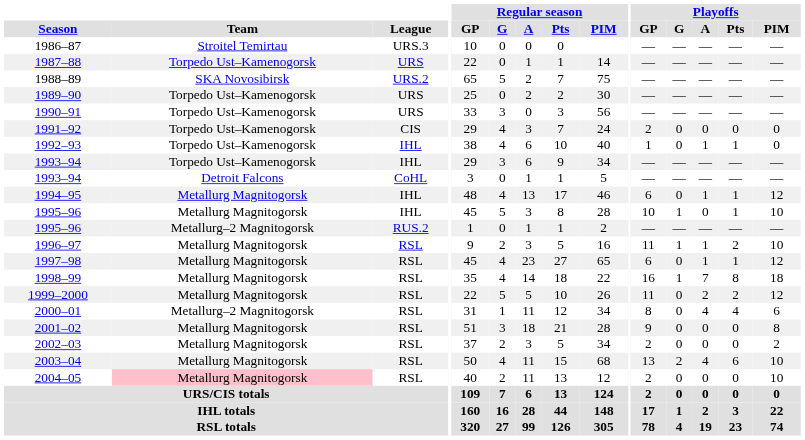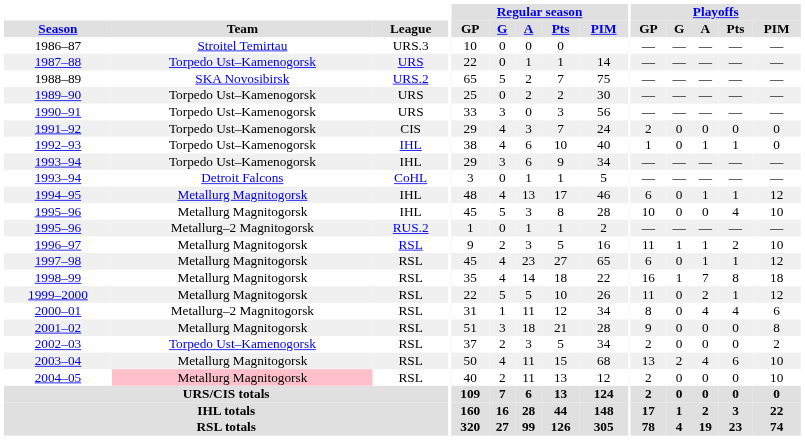 <table border="0" cellpadding="1" cellspacing="0" style="text-align:center; width:60em">
 <tr bgcolor="#e0e0e0">
 <th colspan="3" bgcolor="#ffffff"></th>
 <th rowspan="99" bgcolor="#ffffff"></th>
 <th colspan="5"><a href='#'>Regular season</a></th>
 <th rowspan="99" bgcolor="#ffffff"></th>
 <th colspan="5"><a href='#'>Playoffs</a></th>
 </tr>
 <tr bgcolor="#e0e0e0">
 <th><a href='#'>Season</a></th>
 <th>Team</th>
 <th>League</th>
 <th>GP</th>
 <th><a href='#'>G</a></th>
 <th><a href='#'>A</a></th>
 <th><a href='#'>Pts</a></th>
 <th><a href='#'>PIM</a></th>
 <th>GP</th>
 <th>G</th>
 <th>A</th>
 <th>Pts</th>
 <th>PIM</th>
 </tr>
 <tr>
 <td>1986–87</td>
 <td><a href='#'>Stroitel Temirtau</a></td>
 <td>URS.3</td>
 <td>10</td>
 <td>0</td>
 <td>0</td>
 <td>0</td>
 <td></td>
 <td>—</td>
 <td>—</td>
 <td>—</td>
 <td>—</td>
 <td>—</td>
 </tr>
 <tr bgcolor="#f0f0f0">
 <td><a href='#'>1987–88</a></td>
 <td><a href='#'>Torpedo Ust–Kamenogorsk</a></td>
 <td><a href='#'>URS</a></td>
 <td>22</td>
 <td>0</td>
 <td>1</td>
 <td>1</td>
 <td>14</td>
 <td>—</td>
 <td>—</td>
 <td>—</td>
 <td>—</td>
 <td>—</td>
 </tr>
 <tr>
 <td>1988–89</td>
 <td><a href='#'>SKA Novosibirsk</a></td>
 <td><a href='#'>URS.2</a></td>
 <td>65</td>
 <td>5</td>
 <td>2</td>
 <td>7</td>
 <td>75</td>
 <td>—</td>
 <td>—</td>
 <td>—</td>
 <td>—</td>
 <td>—</td>
 </tr>
 <tr bgcolor="#f0f0f0">
 <td><a href='#'>1989–90</a></td>
 <td>Torpedo Ust–Kamenogorsk</td>
 <td>URS</td>
 <td>25</td>
 <td>0</td>
 <td>2</td>
 <td>2</td>
 <td>30</td>
 <td>—</td>
 <td>—</td>
 <td>—</td>
 <td>—</td>
 <td>—</td>
 </tr>
 <tr>
 <td><a href='#'>1990–91</a></td>
 <td>Torpedo Ust–Kamenogorsk</td>
 <td>URS</td>
 <td>33</td>
 <td>3</td>
 <td>0</td>
 <td>3</td>
 <td>56</td>
 <td>—</td>
 <td>—</td>
 <td>—</td>
 <td>—</td>
 <td>—</td>
 </tr>
 <tr bgcolor="#f0f0f0">
 <td><a href='#'>1991–92</a></td>
 <td>Torpedo Ust–Kamenogorsk</td>
 <td>CIS</td>
 <td>29</td>
 <td>4</td>
 <td>3</td>
 <td>7</td>
 <td>24</td>
 <td>2</td>
 <td>0</td>
 <td>0</td>
 <td>0</td>
 <td>0</td>
 </tr>
 <tr>
 <td><a href='#'>1992–93</a></td>
 <td>Torpedo Ust–Kamenogorsk</td>
 <td><a href='#'>IHL</a></td>
 <td>38</td>
 <td>4</td>
 <td>6</td>
 <td>10</td>
 <td>40</td>
 <td>1</td>
 <td>0</td>
 <td>1</td>
 <td>1</td>
 <td>0</td>
 </tr>
 <tr bgcolor="#f0f0f0">
 <td><a href='#'>1993–94</a></td>
 <td>Torpedo Ust–Kamenogorsk</td>
 <td>IHL</td>
 <td>29</td>
 <td>3</td>
 <td>6</td>
 <td>9</td>
 <td>34</td>
 <td>—</td>
 <td>—</td>
 <td>—</td>
 <td>—</td>
 <td>—</td>
 </tr>
 <tr>
 <td><a href='#'>1993–94</a></td>
 <td><a href='#'>Detroit Falcons</a></td>
 <td><a href='#'>CoHL</a></td>
 <td>3</td>
 <td>0</td>
 <td>1</td>
 <td>1</td>
 <td>5</td>
 <td>—</td>
 <td>—</td>
 <td>—</td>
 <td>—</td>
 <td>—</td>
 </tr>
 <tr bgcolor="#f0f0f0">
 <td><a href='#'>1994–95</a></td>
 <td><a href='#'>Metallurg Magnitogorsk</a></td>
 <td>IHL</td>
 <td>48</td>
 <td>4</td>
 <td>13</td>
 <td>17</td>
 <td>46</td>
 <td>6</td>
 <td>0</td>
 <td>1</td>
 <td>1</td>
 <td>12</td>
 </tr>
 <tr>
 <td><a href='#'>1995–96</a></td>
 <td>Metallurg Magnitogorsk</td>
 <td>IHL</td>
 <td>45</td>
 <td>5</td>
 <td>3</td>
 <td>8</td>
 <td>28</td>
 <td>10</td>
-<td>1</td>
 <td>0</td>
-<td>1</td>
+<td>0</td>
+<td>4</td>
 <td>10</td>
 </tr>
 <tr bgcolor="#f0f0f0">
 <td><a href='#'>1995–96</a></td>
 <td>Metallurg–2 Magnitogorsk</td>
 <td><a href='#'>RUS.2</a></td>
 <td>1</td>
 <td>0</td>
 <td>1</td>
 <td>1</td>
 <td>2</td>
 <td>—</td>
 <td>—</td>
 <td>—</td>
 <td>—</td>
 <td>—</td>
 </tr>
 <tr>
 <td><a href='#'>1996–97</a></td>
 <td>Metallurg Magnitogorsk</td>
 <td><a href='#'>RSL</a></td>
 <td>9</td>
 <td>2</td>
 <td>3</td>
 <td>5</td>
 <td>16</td>
 <td>11</td>
 <td>1</td>
 <td>1</td>
 <td>2</td>
 <td>10</td>
 </tr>
 <tr bgcolor="#f0f0f0">
 <td><a href='#'>1997–98</a></td>
 <td>Metallurg Magnitogorsk</td>
 <td>RSL</td>
 <td>45</td>
 <td>4</td>
 <td>23</td>
 <td>27</td>
 <td>65</td>
 <td>6</td>
 <td>0</td>
 <td>1</td>
 <td>1</td>
 <td>12</td>
 </tr>
 <tr>
 <td><a href='#'>1998–99</a></td>
 <td>Metallurg Magnitogorsk</td>
 <td>RSL</td>
 <td>35</td>
 <td>4</td>
 <td>14</td>
 <td>18</td>
 <td>22</td>
 <td>16</td>
 <td>1</td>
 <td>7</td>
 <td>8</td>
 <td>18</td>
 </tr>
 <tr bgcolor="#f0f0f0">
 <td><a href='#'>1999–2000</a></td>
 <td>Metallurg Magnitogorsk</td>
 <td>RSL</td>
 <td>22</td>
 <td>5</td>
 <td>5</td>
 <td>10</td>
 <td>26</td>
 <td>11</td>
 <td>0</td>
 <td>2</td>
-<td>2</td>
+<td>1</td>
 <td>12</td>
 </tr>
 <tr>
 <td><a href='#'>2000–01</a></td>
 <td>Metallurg–2 Magnitogorsk</td>
 <td>RSL</td>
 <td>31</td>
 <td>1</td>
 <td>11</td>
 <td>12</td>
 <td>34</td>
 <td>8</td>
 <td>0</td>
 <td>4</td>
 <td>4</td>
 <td>6</td>
 </tr>
 <tr bgcolor="#f0f0f0">
 <td><a href='#'>2001–02</a></td>
 <td>Metallurg Magnitogorsk</td>
 <td>RSL</td>
 <td>51</td>
 <td>3</td>
 <td>18</td>
 <td>21</td>
 <td>28</td>
 <td>9</td>
 <td>0</td>
 <td>0</td>
 <td>0</td>
 <td>8</td>
 </tr>
 <tr>
 <td><a href='#'>2002–03</a></td>
-<td>Metallurg Magnitogorsk</td>
+<td><a href='#'>Torpedo Ust–Kamenogorsk</a></td>
 <td>RSL</td>
 <td>37</td>
 <td>2</td>
 <td>3</td>
 <td>5</td>
 <td>34</td>
 <td>2</td>
 <td>0</td>
 <td>0</td>
 <td>0</td>
 <td>2</td>
 </tr>
 <tr bgcolor="#f0f0f0">
 <td><a href='#'>2003–04</a></td>
 <td>Metallurg Magnitogorsk</td>
 <td>RSL</td>
 <td>50</td>
 <td>4</td>
 <td>11</td>
 <td>15</td>
 <td>68</td>
 <td>13</td>
 <td>2</td>
 <td>4</td>
 <td>6</td>
 <td>10</td>
 </tr>
 <tr>
 <td><a href='#'>2004–05</a></td>
 <td style="background: pink;">Metallurg Magnitogorsk</td>
 <td>RSL</td>
 <td>40</td>
 <td>2</td>
 <td>11</td>
 <td>13</td>
 <td>12</td>
 <td>2</td>
 <td>0</td>
 <td>0</td>
 <td>0</td>
 <td>10</td>
 </tr>
 <tr bgcolor="#e0e0e0">
 <th colspan="3">URS/CIS totals</th>
 <th>109</th>
 <th>7</th>
 <th>6</th>
 <th>13</th>
 <th>124</th>
 <th>2</th>
 <th>0</th>
 <th>0</th>
 <th>0</th>
 <th>0</th>
 </tr>
 <tr bgcolor="#e0e0e0">
 <th colspan="3">IHL totals</th>
 <th>160</th>
 <th>16</th>
 <th>28</th>
 <th>44</th>
 <th>148</th>
 <th>17</th>
 <th>1</th>
 <th>2</th>
 <th>3</th>
 <th>22</th>
 </tr>
 <tr bgcolor="#e0e0e0">
 <th colspan="3">RSL totals</th>
 <th>320</th>
 <th>27</th>
 <th>99</th>
 <th>126</th>
 <th>305</th>
 <th>78</th>
 <th>4</th>
 <th>19</th>
 <th>23</th>
 <th>74</th>
 </tr>
 </table>
